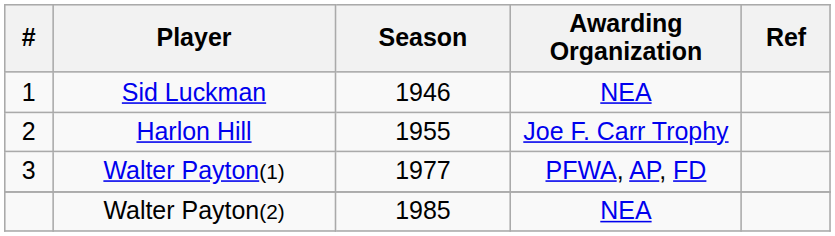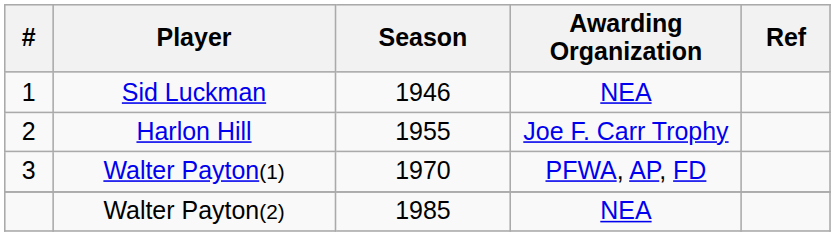 <table class="wikitable" style="text-align:center" width="60%">
 <tr>
 <th scope="col" width=3%>#</th>
 <th scope="col" width=18%>Player</th>
 <th scope="col" width=10%>Season</th>
 <th scope="col" width=9% class="unsortable">Awarding Organization</th>
 <th scope="col" width=5% class="unsortable">Ref</th>
 </tr>
 <tr>
 <td>1</td>
 <td><a href='#'>Sid Luckman</a></td>
 <td align="center">1946</td>
 <td align="center"><a href='#'>NEA</a></td>
 <td></td>
 </tr>
 <tr>
 <td>2</td>
 <td><a href='#'>Harlon Hill</a></td>
 <td align="center">1955</td>
 <td align="center"><a href='#'>Joe F. Carr Trophy</a></td>
 <td></td>
 </tr>
 <tr>
 <td>3</td>
 <td><a href='#'>Walter Payton</a><small>(1)</small></td>
-<td align="center">1977</td>
+<td align="center">1970</td>
 <td align="center"><a href='#'>PFWA</a>, <a href='#'>AP</a>, <a href='#'>FD</a></td>
 <td></td>
 </tr>
 <tr>
 </tr>
 <tr>
 <td></td>
 <td>Walter Payton<small>(2)</small></td>
 <td align="center">1985</td>
 <td align="center"><a href='#'>NEA</a></td>
 <td></td>
 </tr>
 </table>
